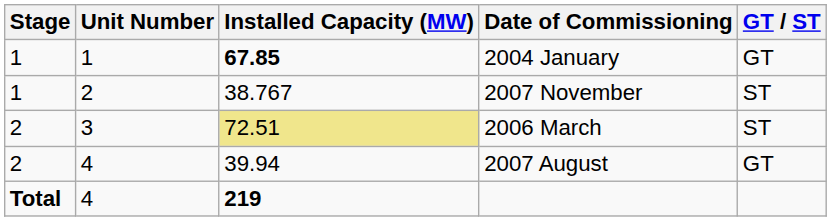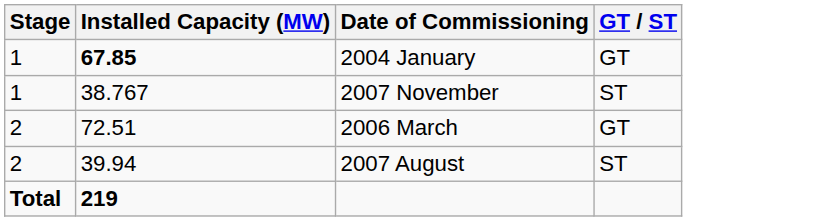 <table class="sortable wikitable">
 <tr>
 <th>Stage</th>
-<th>Unit Number</th>
 <th>Installed Capacity (<a href='#'>MW</a>)</th>
 <th>Date of Commissioning</th>
 <th><a href='#'>GT</a> / <a href='#'>ST</a></th>
 </tr>
 <tr>
-<td>1</td>
 <td>1</td>
 <td><strong>67.85</strong></td>
 <td>2004 January</td>
 <td>GT </td>
 </tr>
 <tr>
 <td>1</td>
-<td>2</td>
 <td>38.767</td>
 <td>2007 November</td>
 <td>ST</td>
 </tr>
 <tr>
 <td>2</td>
-<td>3</td>
-<td style="background: khaki;">72.51</td>
+<td>72.51</td>
 <td>2006 March</td>
+<td>GT </td>
+</tr>
+<tr>
+<td>2</td>
+<td>39.94</td>
+<td>2007 August</td>
 <td>ST</td>
 </tr>
 <tr>
-<td>2</td>
-<td>4</td>
-<td>39.94</td>
-<td>2007 August</td>
-<td>GT </td>
-</tr>
-<tr>
 <td><strong>Total</strong></td>
-<td>4</td>
 <td><strong>219</strong></td>
 <td></td>
 <td></td>
 </tr>
 </table>
